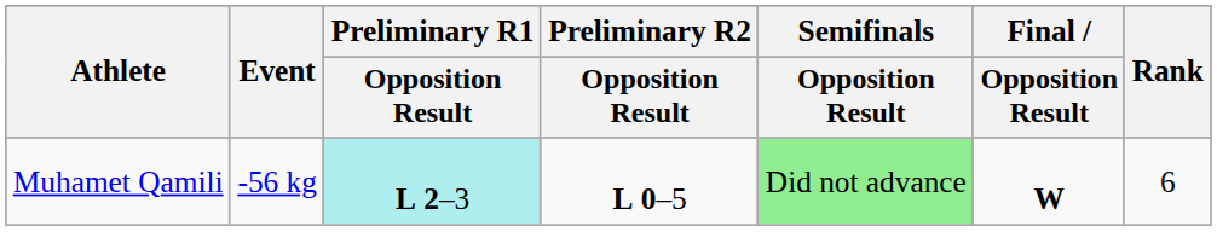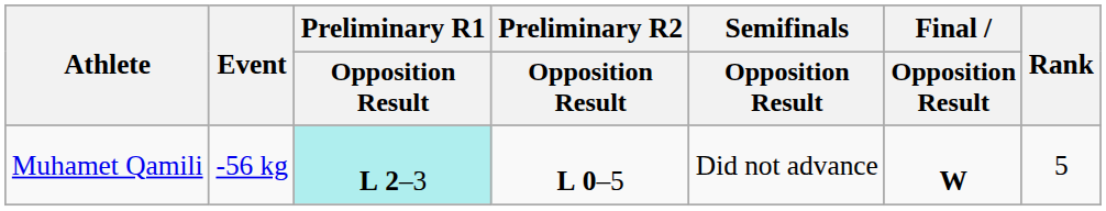 <table class="wikitable" style="font-size:90%;">
 <tr>
 <th rowspan=2>Athlete</th>
 <th rowspan=2>Event</th>
 <th>Preliminary R1</th>
 <th>Preliminary R2</th>
 <th>Semifinals</th>
 <th>Final / </th>
 <th rowspan=2>Rank</th>
 </tr>
 <tr style="font-size:95%">
 <th>Opposition<br>Result</th>
 <th>Opposition<br>Result</th>
 <th>Opposition<br>Result</th>
 <th>Opposition<br>Result</th>
 </tr>
 <tr align=center>
 <td align=left><a href='#'>Muhamet Qamili</a></td>
 <td align=left><a href='#'>-56 kg</a></td>
 <td style="background: paleturquoise;"><br><strong>L</strong> <strong>2</strong>–3</td>
 <td><br><strong>L</strong> <strong>0</strong>–5</td>
-<td style="background: lightgreen;">Did not advance</td>
+<td>Did not advance</td>
 <td><br><strong>W</strong> <strong></strong></td>
-<td>6</td>
+<td>5</td>
 </tr>
 </table>
